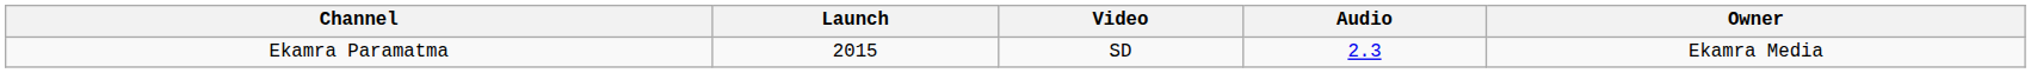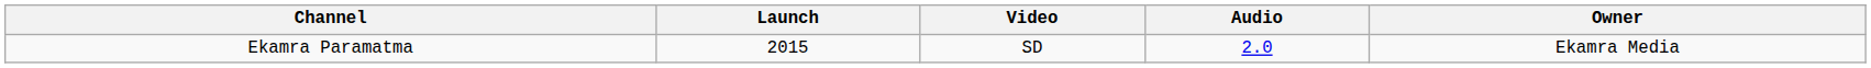 <table class="wikitable sortable" style="border-collapse:collapse; font-size: 90%; text-align:center" width="100%">
 <tr>
 <th>Channel</th>
 <th>Launch</th>
 <th>Video</th>
 <th>Audio</th>
 <th>Owner</th>
 </tr>
 <tr>
 <td>Ekamra Paramatma</td>
 <td>2015</td>
 <td>SD</td>
-<td><a href='#'>2.3</a></td>
+<td><a href='#'>2.0</a></td>
 <td>Ekamra Media</td>
 </tr>
 </table>
